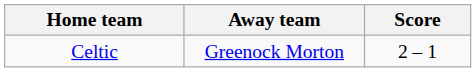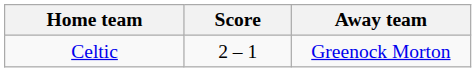 <table class="wikitable" style="text-align: center">
 <tr>
 <th width=140>Home team</th>
+<th width=80>Score</th>
 <th width=140>Away team</th>
-<th width=80>Score</th>
 </tr>
 <tr>
 <td><a href='#'>Celtic</a></td>
+<td>2 – 1</td>
 <td><a href='#'>Greenock Morton</a></td>
-<td>2 – 1</td>
 </tr>
 </table>
